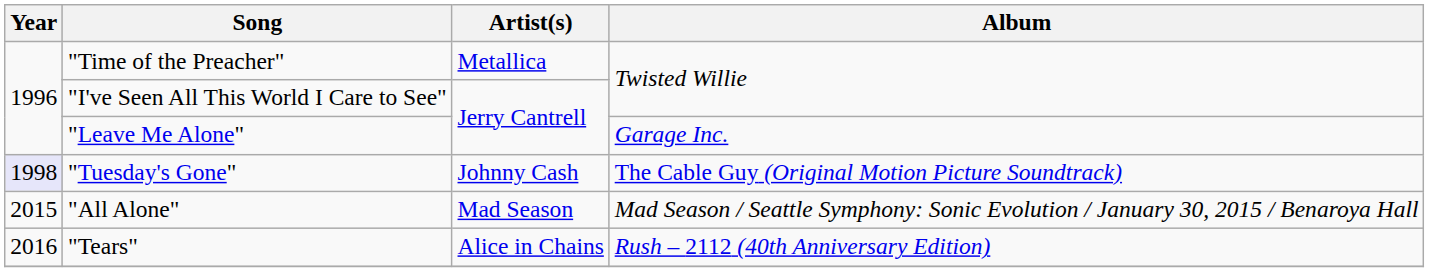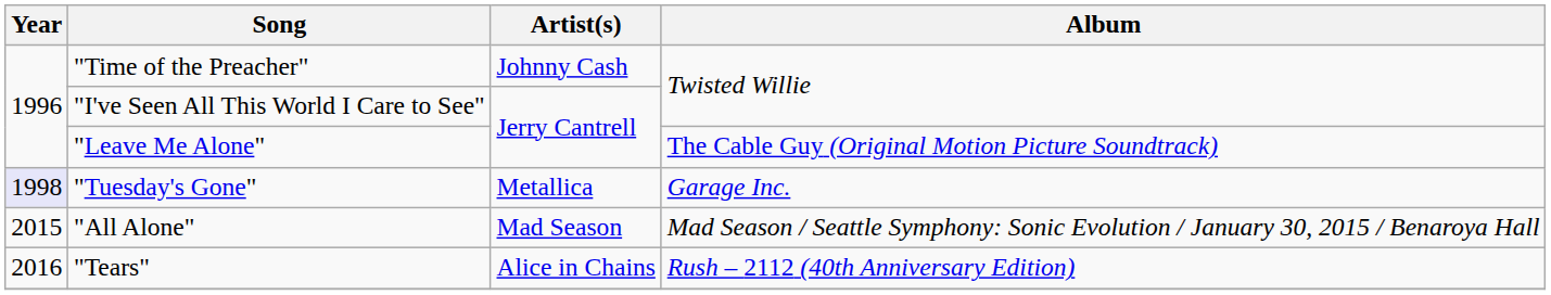 <table class="wikitable">
 <tr>
 <th>Year</th>
 <th>Song</th>
 <th>Artist(s)</th>
 <th>Album</th>
 </tr>
 <tr>
 <td rowspan="3">1996</td>
 <td>"Time of the Preacher"</td>
-<td><a href='#'>Metallica</a></td>
+<td><a href='#'>Johnny Cash</a></td>
 <td rowspan="2"><em>Twisted Willie</em></td>
 </tr>
 <tr>
 <td>"I've Seen All This World I Care to See"</td>
 <td rowspan="2"><a href='#'>Jerry Cantrell</a></td>
 </tr>
 <tr>
 <td>"<a href='#'>Leave Me Alone</a>"</td>
-<td><em><a href='#'>Garage Inc.</a></em></td>
+<td><em><a href='#'></em>The Cable Guy<em> (Original Motion Picture Soundtrack)</a></em></td>
 </tr>
 <tr>
 <td style="background: lavender;">1998</td>
 <td>"<a href='#'>Tuesday's Gone</a>"</td>
-<td><a href='#'>Johnny Cash</a></td>
-<td><em><a href='#'></em>The Cable Guy<em> (Original Motion Picture Soundtrack)</a></em></td>
+<td><a href='#'>Metallica</a></td>
+<td><em><a href='#'>Garage Inc.</a></em></td>
 </tr>
 <tr>
 <td>2015</td>
 <td>"All Alone"</td>
 <td><a href='#'>Mad Season</a></td>
 <td><em>Mad Season / Seattle Symphony: Sonic Evolution / January 30, 2015 / Benaroya Hall</em></td>
 </tr>
 <tr>
 <td>2016</td>
 <td>"Tears"</td>
 <td><a href='#'>Alice in Chains</a></td>
 <td><em><a href='#'>Rush – </em>2112<em> (40th Anniversary Edition)</a></em></td>
 </tr>
 <tr>
 </tr>
 </table>
